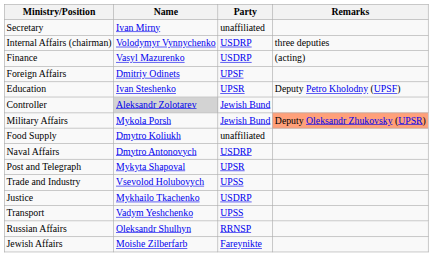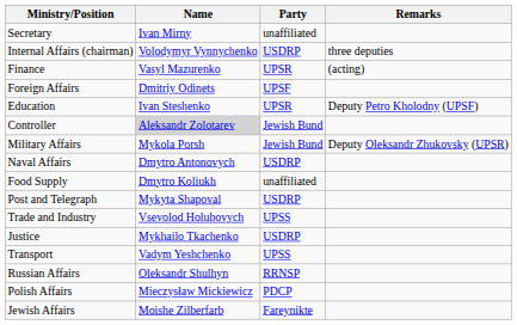 <table class="wikitable">
 <tr>
 <th>Ministry/Position</th>
 <th>Name</th>
 <th>Party</th>
 <th>Remarks</th>
 </tr>
 <tr>
 <td>Secretary</td>
 <td><a href='#'>Ivan Mirny</a></td>
 <td>unaffiliated</td>
 <td></td>
 </tr>
 <tr>
 <td>Internal Affairs (chairman)</td>
 <td><a href='#'>Volodymyr Vynnychenko</a></td>
 <td><a href='#'>USDRP</a></td>
 <td>three deputies</td>
 </tr>
 <tr>
 <td>Finance</td>
 <td><a href='#'>Vasyl Mazurenko</a></td>
-<td><a href='#'>USDRP</a></td>
+<td><a href='#'>UPSR</a></td>
 <td>(acting)</td>
 </tr>
 <tr>
 <td>Foreign Affairs</td>
 <td><a href='#'>Dmitriy Odinets</a></td>
 <td><a href='#'>UPSF</a></td>
 <td></td>
 </tr>
 <tr>
 <td>Education</td>
 <td><a href='#'>Ivan Steshenko</a></td>
 <td><a href='#'>UPSR</a></td>
 <td>Deputy <a href='#'>Petro Kholodny</a> (<a href='#'>UPSF</a>)</td>
 </tr>
 <tr>
 <td>Controller</td>
 <td style="background: lightgrey;"><a href='#'>Aleksandr Zolotarev</a></td>
 <td><a href='#'>Jewish Bund</a></td>
 <td></td>
 </tr>
 <tr>
 <td>Military Affairs</td>
 <td><a href='#'>Mykola Porsh</a></td>
 <td><a href='#'>Jewish Bund</a></td>
-<td style="background: lightsalmon;">Deputy <a href='#'>Oleksandr Zhukovsky</a> (<a href='#'>UPSR</a>)</td>
+<td>Deputy <a href='#'>Oleksandr Zhukovsky</a> (<a href='#'>UPSR</a>)</td>
+</tr>
+<tr>
+<td>Naval Affairs</td>
+<td><a href='#'>Dmytro Antonovych</a></td>
+<td><a href='#'>USDRP</a></td>
+<td></td>
 </tr>
 <tr>
 <td>Food Supply</td>
 <td><a href='#'>Dmytro Koliukh</a></td>
 <td>unaffiliated</td>
 <td></td>
 </tr>
 <tr>
-<td>Naval Affairs</td>
-<td><a href='#'>Dmytro Antonovych</a></td>
-<td><a href='#'>USDRP</a></td>
-<td></td>
-</tr>
-<tr>
 <td>Post and Telegraph</td>
 <td><a href='#'>Mykyta Shapoval</a></td>
-<td><a href='#'>UPSR</a></td>
+<td><a href='#'>USDRP</a></td>
 <td></td>
 </tr>
 <tr>
 <td>Trade and Industry</td>
 <td><a href='#'>Vsevolod Holubovych</a></td>
 <td><a href='#'>UPSS</a></td>
 <td></td>
 </tr>
 <tr>
 <td>Justice</td>
 <td><a href='#'>Mykhailo Tkachenko</a></td>
 <td><a href='#'>USDRP</a></td>
 <td></td>
 </tr>
 <tr>
 <td>Transport</td>
 <td><a href='#'>Vadym Yeshchenko</a></td>
 <td><a href='#'>UPSS</a></td>
 <td></td>
 </tr>
 <tr>
 <td>Russian Affairs</td>
 <td><a href='#'>Oleksandr Shulhyn</a></td>
 <td><a href='#'>RRNSP</a></td>
 <td></td>
 </tr>
 <tr>
+<td>Polish Affairs</td>
+<td><a href='#'>Mieczysław Mickiewicz</a></td>
+<td><a href='#'>PDCP</a></td>
+<td></td>
+</tr>
+<tr>
 <td>Jewish Affairs</td>
 <td><a href='#'>Moishe Zilberfarb</a></td>
 <td><a href='#'>Fareynikte</a></td>
 <td></td>
 </tr>
 </table>
